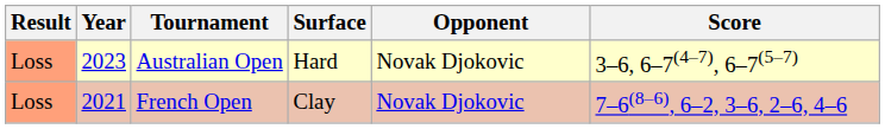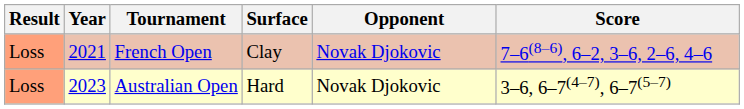 <table class="sortable wikitable">
 <tr>
 <th>Result</th>
 <th>Year</th>
 <th>Tournament</th>
 <th>Surface</th>
 <th width=150>Opponent</th>
 <th class=unsortable width=200>Score</th>
 </tr>
+<tr style=background:#ebc2af>
+<td bgcolor=ffa07a>Loss</td>
+<td><a href='#'>2021</a></td>
+<td><a href='#'>French Open</a></td>
+<td>Clay</td>
+<td> <a href='#'>Novak Djokovic</a></td>
+<td><a href='#'>7–6<sup>(8–6)</sup>, 6–2, 3–6, 2–6, 4–6</a></td>
+</tr>
 <tr style=background:#ffc>
 <td bgcolor=ffa07a>Loss</td>
 <td><a href='#'>2023</a></td>
 <td><a href='#'>Australian Open</a></td>
 <td>Hard</td>
 <td> Novak Djokovic</td>
 <td>3–6, 6–7<sup>(4–7)</sup>, 6–7<sup>(5–7)</sup></td>
 </tr>
-<tr style=background:#ebc2af>
-<td bgcolor=ffa07a>Loss</td>
-<td><a href='#'>2021</a></td>
-<td><a href='#'>French Open</a></td>
-<td>Clay</td>
-<td> <a href='#'>Novak Djokovic</a></td>
-<td><a href='#'>7–6<sup>(8–6)</sup>, 6–2, 3–6, 2–6, 4–6</a></td>
-</tr>
 </table>
